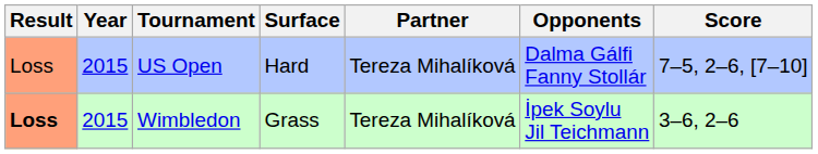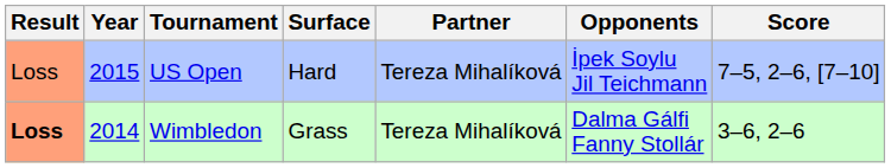 <table class="sortable wikitable">
 <tr>
 <th>Result</th>
 <th>Year</th>
 <th>Tournament</th>
 <th>Surface</th>
 <th>Partner</th>
 <th>Opponents</th>
 <th class="unsortable">Score</th>
 </tr>
 <tr style="background:#b2c8ff;">
 <td style="background:#ffa07a;">Loss</td>
 <td><a href='#'>2015</a></td>
 <td><a href='#'>US Open</a></td>
 <td>Hard</td>
 <td> Tereza Mihalíková</td>
-<td> <a href='#'>Dalma Gálfi</a> <br>  <a href='#'>Fanny Stollár</a></td>
+<td> <a href='#'>İpek Soylu</a> <br>  <a href='#'>Jil Teichmann</a></td>
 <td>7–5, 2–6, [7–10]</td>
 </tr>
 <tr style="background:#ccffcc;">
 <td style="background:#ffa07a;"><strong>Loss</strong></td>
-<td><a href='#'>2015</a></td>
+<td><a href='#'>2014</a></td>
 <td><a href='#'>Wimbledon</a></td>
 <td>Grass</td>
 <td> Tereza Mihalíková</td>
-<td> <a href='#'>İpek Soylu</a> <br>  <a href='#'>Jil Teichmann</a></td>
+<td> <a href='#'>Dalma Gálfi</a> <br>  <a href='#'>Fanny Stollár</a></td>
 <td>3–6, 2–6</td>
 </tr>
 </table>
